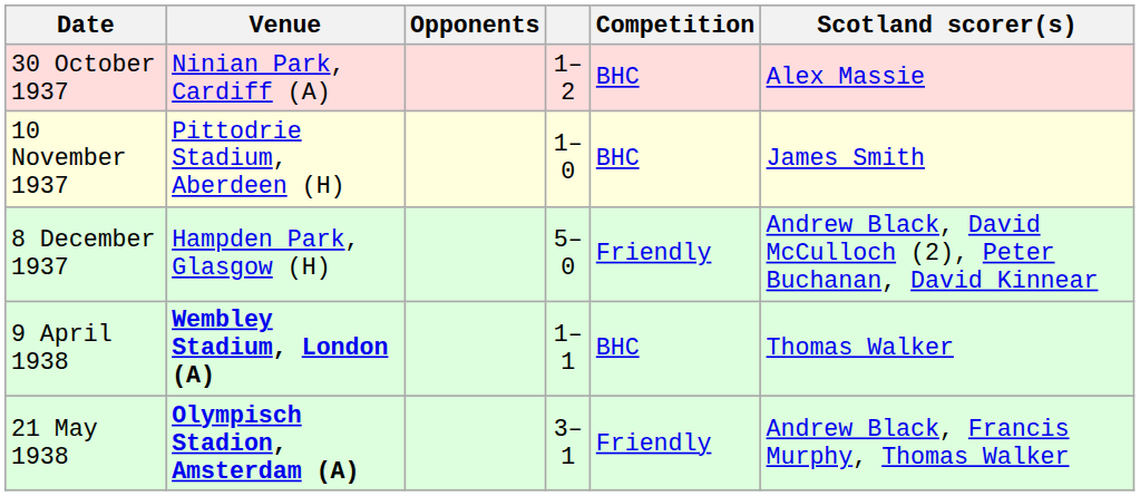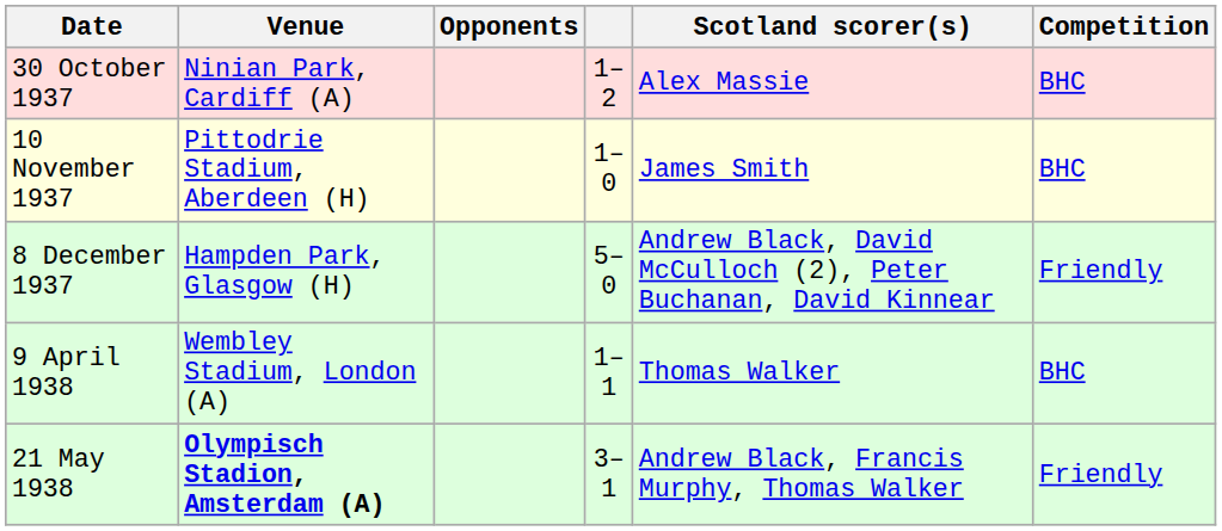 <table class="wikitable">
 <tr>
 <th>Date</th>
 <th>Venue</th>
 <th>Opponents</th>
 <th></th>
+<th>Scotland scorer(s)</th>
 <th>Competition</th>
-<th>Scotland scorer(s)</th>
 </tr>
 <tr bgcolor=#ffdddd>
 <td>30 October 1937</td>
 <td><a href='#'>Ninian Park</a>, <a href='#'>Cardiff</a> (A)</td>
 <td></td>
 <td align=center>1–2</td>
+<td><a href='#'>Alex Massie</a></td>
 <td><a href='#'>BHC</a></td>
-<td><a href='#'>Alex Massie</a></td>
 </tr>
 <tr bgcolor=#ffffdd>
 <td>10 November 1937</td>
 <td><a href='#'>Pittodrie Stadium</a>, <a href='#'>Aberdeen</a> (H)</td>
 <td></td>
 <td align=center>1–0</td>
+<td><a href='#'>James Smith</a></td>
 <td><a href='#'>BHC</a></td>
-<td><a href='#'>James Smith</a></td>
 </tr>
 <tr bgcolor=#ddffdd>
 <td>8 December 1937</td>
 <td><a href='#'>Hampden Park</a>, <a href='#'>Glasgow</a> (H)</td>
 <td></td>
 <td align=center>5–0</td>
+<td><a href='#'>Andrew Black</a>, <a href='#'>David McCulloch</a> (2), <a href='#'>Peter Buchanan</a>, <a href='#'>David Kinnear</a></td>
 <td><a href='#'>Friendly</a></td>
-<td><a href='#'>Andrew Black</a>, <a href='#'>David McCulloch</a> (2), <a href='#'>Peter Buchanan</a>, <a href='#'>David Kinnear</a></td>
 </tr>
 <tr bgcolor=#ddffdd>
 <td>9 April 1938</td>
-<td><strong><a href='#'>Wembley Stadium</a>, <a href='#'>London</a> (A)</strong></td>
+<td><a href='#'>Wembley Stadium</a>, <a href='#'>London</a> (A)</td>
 <td></td>
 <td align=center>1–1</td>
+<td><a href='#'>Thomas Walker</a></td>
 <td><a href='#'>BHC</a></td>
-<td><a href='#'>Thomas Walker</a></td>
 </tr>
 <tr bgcolor=#ddffdd>
 <td>21 May 1938</td>
 <td><strong><a href='#'>Olympisch Stadion</a>, <a href='#'>Amsterdam</a> (A)</strong></td>
 <td></td>
 <td align=center>3–1</td>
+<td><a href='#'>Andrew Black</a>, <a href='#'>Francis Murphy</a>, <a href='#'>Thomas Walker</a></td>
 <td><a href='#'>Friendly</a></td>
-<td><a href='#'>Andrew Black</a>, <a href='#'>Francis Murphy</a>, <a href='#'>Thomas Walker</a></td>
 </tr>
 </table>
